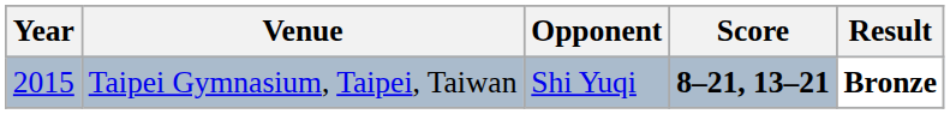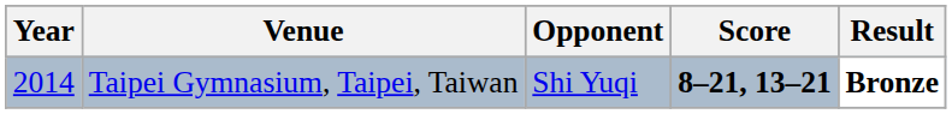 <table class="sortable wikitable" style="font-size: 90%;">
 <tr>
 <th>Year</th>
 <th>Venue</th>
 <th>Opponent</th>
 <th>Score</th>
 <th>Result</th>
 </tr>
 <tr style="background:#AABBCC">
-<td align="center"><a href='#'>2015</a></td>
+<td align="center"><a href='#'>2014</a></td>
 <td align="left"><a href='#'>Taipei Gymnasium</a>, <a href='#'>Taipei</a>, Taiwan</td>
 <td align="left"> <a href='#'>Shi Yuqi</a></td>
 <td align="left"><strong>8–21, 13–21</strong></td>
 <td style="text-align:left; background:white"> <strong>Bronze</strong></td>
 </tr>
 </table>
